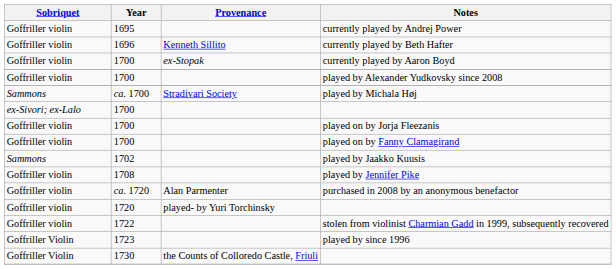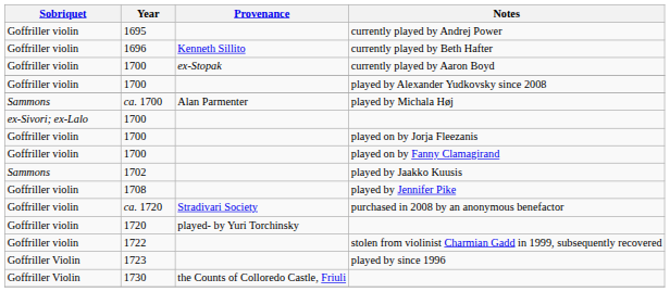 <table class="wikitable">
 <tr -->
 <th width="160"><a href='#'>Sobriquet</a></th>
 <th width="70">Year</th>
 <th><a href='#'>Provenance</a></th>
 <th>Notes</th>
 </tr>
 <tr -->
 <td>Goffriller violin</td>
 <td>1695</td>
 <td></td>
 <td>currently played by Andrej Power</td>
 </tr>
 <tr -->
 <td>Goffriller violin</td>
 <td>1696</td>
 <td><a href='#'>Kenneth Sillito</a></td>
 <td>currently played by Beth Hafter</td>
 </tr>
 <tr -->
 <td>Goffriller violin</td>
 <td>1700</td>
 <td><em>ex-Stopak</em></td>
 <td>currently played by Aaron Boyd</td>
 </tr>
 <tr -->
 </tr>
 <tr -->
 <td>Goffriller violin</td>
 <td>1700</td>
 <td></td>
 <td>played by Alexander Yudkovsky since 2008</td>
 </tr>
 <tr -->
 </tr>
 <tr -->
 <td><em>Sammons</em></td>
 <td><em>ca.</em> 1700</td>
-<td><a href='#'>Stradivari Society</a></td>
+<td>Alan Parmenter</td>
 <td>played by Michala Høj</td>
 </tr>
 <tr -->
 <td><em>ex-Sivori; ex-Lalo</em></td>
 <td>1700</td>
 <td></td>
 <td></td>
 </tr>
 <tr -->
 <td>Goffriller violin</td>
 <td>1700</td>
 <td></td>
 <td>played on by Jorja Fleezanis</td>
 </tr>
 <tr -->
 <td>Goffriller violin</td>
 <td>1700</td>
 <td></td>
 <td>played on by <a href='#'>Fanny Clamagirand</a></td>
 </tr>
 <tr -->
 <td><em>Sammons</em></td>
 <td>1702</td>
 <td></td>
 <td>played by Jaakko Kuusis</td>
 </tr>
 <tr --->
 <td>Goffriller violin</td>
 <td>1708</td>
 <td></td>
 <td>played by <a href='#'>Jennifer Pike</a></td>
 </tr>
 <tr -->
 <td>Goffriller violin</td>
 <td><em>ca.</em> 1720</td>
-<td>Alan Parmenter</td>
+<td><a href='#'>Stradivari Society</a></td>
 <td>purchased in 2008 by an anonymous benefactor</td>
 </tr>
 <tr -->
 <td>Goffriller violin</td>
 <td>1720</td>
 <td>played- by Yuri Torchinsky</td>
 </tr>
 <tr -->
 <td>Goffriller violin</td>
 <td>1722</td>
 <td></td>
 <td>stolen from violinist <a href='#'>Charmian Gadd</a> in 1999, subsequently recovered</td>
 </tr>
 <tr -->
 <td>Goffriller Violin</td>
 <td>1723</td>
 <td></td>
 <td>played by   since 1996</td>
 </tr>
 <tr -->
 <td>Goffriller Violin</td>
 <td>1730</td>
 <td>the Counts of Colloredo Castle, <a href='#'>Friuli</a></td>
 <td></td>
 </tr>
 <tr -->
 </tr>
 </table>
